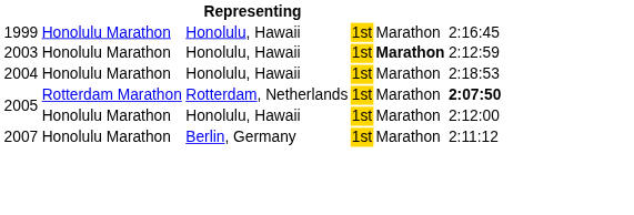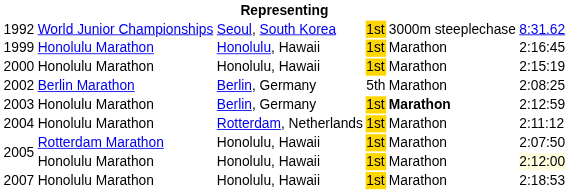 <table>
 <tr>
 <th colspan="6">Representing </th>
+</tr>
+<tr>
+<td>1992</td>
+<td><a href='#'>World Junior Championships</a></td>
+<td><a href='#'>Seoul</a>, <a href='#'>South Korea</a></td>
+<td bgcolor=gold>1st</td>
+<td>3000m steeplechase</td>
+<td><a href='#'>8:31.62</a></td>
 </tr>
 <tr>
 <td>1999</td>
 <td><a href='#'>Honolulu Marathon</a></td>
 <td><a href='#'>Honolulu</a>, Hawaii</td>
 <td bgcolor=gold>1st</td>
 <td>Marathon</td>
 <td>2:16:45</td>
 </tr>
 <tr>
+<td>2000</td>
+<td>Honolulu Marathon</td>
+<td>Honolulu, Hawaii</td>
+<td bgcolor=gold>1st</td>
+<td>Marathon</td>
+<td>2:15:19</td>
+</tr>
+<tr>
+<td>2002</td>
+<td><a href='#'>Berlin Marathon</a></td>
+<td><a href='#'>Berlin</a>, Germany</td>
+<td>5th</td>
+<td>Marathon</td>
+<td>2:08:25</td>
+</tr>
+<tr>
 <td>2003</td>
 <td>Honolulu Marathon</td>
-<td>Honolulu, Hawaii</td>
+<td><a href='#'>Berlin</a>, Germany</td>
 <td bgcolor=gold>1st</td>
 <td><strong>Marathon</strong></td>
 <td>2:12:59</td>
 </tr>
 <tr>
 <td>2004</td>
 <td>Honolulu Marathon</td>
-<td>Honolulu, Hawaii</td>
+<td><a href='#'>Rotterdam</a>, Netherlands</td>
 <td bgcolor=gold>1st</td>
 <td>Marathon</td>
-<td>2:18:53</td>
+<td>2:11:12</td>
 </tr>
 <tr>
 <td rowspan=2>2005</td>
 <td><a href='#'>Rotterdam Marathon</a></td>
-<td><a href='#'>Rotterdam</a>, Netherlands</td>
+<td>Honolulu, Hawaii</td>
 <td bgcolor=gold>1st</td>
 <td>Marathon</td>
-<td><strong>2:07:50</strong></td>
+<td>2:07:50</td>
 </tr>
 <tr>
 <td>Honolulu Marathon</td>
 <td>Honolulu, Hawaii</td>
 <td bgcolor=gold>1st</td>
 <td>Marathon</td>
-<td>2:12:00</td>
+<td style="background: lightyellow;">2:12:00</td>
 </tr>
 <tr>
 <td>2007</td>
 <td>Honolulu Marathon</td>
-<td><a href='#'>Berlin</a>, Germany</td>
+<td>Honolulu, Hawaii</td>
 <td bgcolor=gold>1st</td>
 <td>Marathon</td>
-<td>2:11:12</td>
+<td>2:18:53</td>
 </tr>
 </table>
